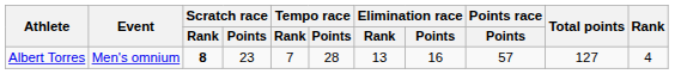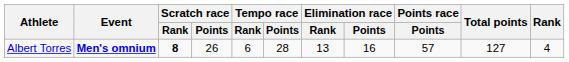 <table class="wikitable" style="font-size:90%">
 <tr>
 <th rowspan="2">Athlete</th>
 <th rowspan="2">Event</th>
 <th colspan=2>Scratch race</th>
 <th colspan=2>Tempo race</th>
 <th colspan=2>Elimination race</th>
 <th colspan=1>Points race</th>
 <th rowspan=2>Total points</th>
 <th rowspan=2>Rank</th>
 </tr>
 <tr style="font-size:95%">
 <th>Rank</th>
 <th>Points</th>
 <th>Rank</th>
 <th>Points</th>
 <th>Rank</th>
 <th>Points</th>
 <th>Points</th>
 </tr>
 <tr align=center>
 <td align=left><a href='#'>Albert Torres</a></td>
-<td align=left><a href='#'>Men's omnium</a></td>
+<td align=left><strong><a href='#'>Men's omnium</a></strong></td>
 <td><strong>8</strong></td>
-<td>23</td>
-<td>7</td>
+<td>26</td>
+<td>6</td>
 <td>28</td>
 <td>13</td>
 <td>16</td>
 <td>57</td>
 <td>127</td>
 <td>4</td>
 </tr>
 </table>
